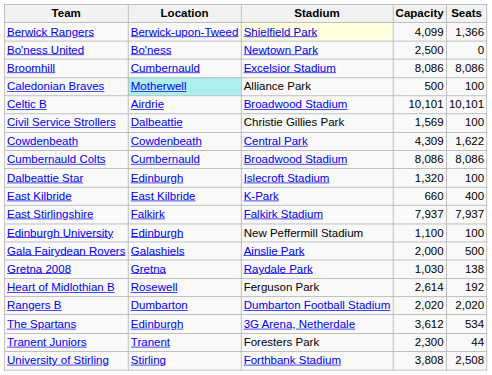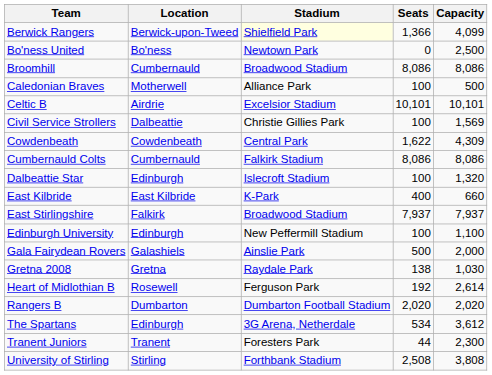 <table class="wikitable sortable">
 <tr>
 <th>Team</th>
 <th>Location</th>
 <th>Stadium</th>
+<th data-sort-type="number">Seats</th>
 <th data-sort-type="number">Capacity</th>
-<th data-sort-type="number">Seats</th>
 </tr>
 <tr>
 <td><a href='#'>Berwick Rangers</a></td>
 <td><a href='#'>Berwick-upon-Tweed</a></td>
 <td style="background: lightyellow;"><a href='#'>Shielfield Park</a></td>
+<td align=right>1,366</td>
 <td align=right>4,099</td>
-<td align=right>1,366</td>
 </tr>
 <tr>
 <td><a href='#'>Bo'ness United</a></td>
 <td><a href='#'>Bo'ness</a></td>
 <td><a href='#'>Newtown Park</a></td>
+<td align=right>0</td>
 <td align=right>2,500</td>
-<td align=right>0</td>
 </tr>
 <tr>
 <td><a href='#'>Broomhill</a></td>
 <td><a href='#'>Cumbernauld</a></td>
-<td><a href='#'>Excelsior Stadium</a></td>
+<td><a href='#'>Broadwood Stadium</a></td>
 <td align=right>8,086</td>
 <td align=right>8,086</td>
 </tr>
 <tr>
 <td><a href='#'>Caledonian Braves</a></td>
-<td style="background: paleturquoise;"><a href='#'>Motherwell</a></td>
+<td><a href='#'>Motherwell</a></td>
 <td>Alliance Park</td>
+<td align=right>100</td>
 <td align=right>500</td>
-<td align=right>100</td>
 </tr>
 <tr>
 <td><a href='#'>Celtic B</a></td>
 <td><a href='#'>Airdrie</a></td>
-<td><a href='#'>Broadwood Stadium</a></td>
+<td><a href='#'>Excelsior Stadium</a></td>
 <td align=right>10,101</td>
 <td align=right>10,101</td>
 </tr>
 <tr>
 <td><a href='#'>Civil Service Strollers</a></td>
 <td><a href='#'>Dalbeattie</a></td>
 <td>Christie Gillies Park</td>
+<td align=right>100</td>
 <td align=right>1,569</td>
-<td align=right>100</td>
 </tr>
 <tr>
 <td><a href='#'>Cowdenbeath</a></td>
 <td><a href='#'>Cowdenbeath</a></td>
 <td><a href='#'>Central Park</a></td>
+<td align=right>1,622</td>
 <td align=right>4,309</td>
-<td align=right>1,622</td>
 </tr>
 <tr>
 <td><a href='#'>Cumbernauld Colts</a></td>
 <td><a href='#'>Cumbernauld</a></td>
-<td><a href='#'>Broadwood Stadium</a></td>
+<td><a href='#'>Falkirk Stadium</a></td>
 <td align=right>8,086</td>
 <td align=right>8,086</td>
 </tr>
 <tr>
 <td><a href='#'>Dalbeattie Star</a></td>
 <td><a href='#'>Edinburgh</a></td>
 <td><a href='#'>Islecroft Stadium</a></td>
+<td align=right>100</td>
 <td align=right>1,320</td>
-<td align=right>100</td>
 </tr>
 <tr>
 <td><a href='#'>East Kilbride</a></td>
 <td><a href='#'>East Kilbride</a></td>
 <td><a href='#'>K-Park</a></td>
+<td align=right>400</td>
 <td align=right>660</td>
-<td align=right>400</td>
 </tr>
 <tr>
 <td><a href='#'>East Stirlingshire</a></td>
 <td><a href='#'>Falkirk</a></td>
-<td><a href='#'>Falkirk Stadium</a></td>
+<td><a href='#'>Broadwood Stadium</a></td>
 <td align=right>7,937</td>
 <td align=right>7,937</td>
 </tr>
 <tr>
 <td><a href='#'>Edinburgh University</a></td>
 <td><a href='#'>Edinburgh</a></td>
 <td>New Peffermill Stadium</td>
+<td align=right>100</td>
 <td align=right>1,100</td>
-<td align=right>100</td>
 </tr>
 <tr>
 <td><a href='#'>Gala Fairydean Rovers</a></td>
 <td><a href='#'>Galashiels</a></td>
 <td><a href='#'>Ainslie Park</a></td>
+<td align=right>500</td>
 <td align=right>2,000</td>
-<td align=right>500</td>
 </tr>
 <tr>
 <td><a href='#'>Gretna 2008</a></td>
 <td><a href='#'>Gretna</a></td>
 <td><a href='#'>Raydale Park</a></td>
+<td align=right>138</td>
 <td align=right>1,030</td>
-<td align=right>138</td>
 </tr>
 <tr>
 <td><a href='#'>Heart of Midlothian B</a></td>
 <td><a href='#'>Rosewell</a></td>
 <td>Ferguson Park</td>
+<td align=right>192</td>
 <td align=right>2,614</td>
-<td align=right>192</td>
 </tr>
 <tr>
 <td><a href='#'>Rangers B</a></td>
 <td><a href='#'>Dumbarton</a></td>
 <td><a href='#'>Dumbarton Football Stadium</a></td>
 <td align=right>2,020</td>
 <td align=right>2,020</td>
 </tr>
 <tr>
 <td><a href='#'>The Spartans</a></td>
 <td><a href='#'>Edinburgh</a></td>
 <td><a href='#'>3G Arena, Netherdale</a></td>
+<td align=right>534</td>
 <td align=right>3,612</td>
-<td align=right>534</td>
 </tr>
 <tr>
 <td><a href='#'>Tranent Juniors</a></td>
 <td><a href='#'>Tranent</a></td>
 <td>Foresters Park</td>
+<td align=right>44</td>
 <td align=right>2,300</td>
-<td align=right>44</td>
 </tr>
 <tr>
 <td><a href='#'>University of Stirling</a></td>
 <td><a href='#'>Stirling</a></td>
 <td><a href='#'>Forthbank Stadium</a></td>
+<td align=right>2,508</td>
 <td align=right>3,808</td>
-<td align=right>2,508</td>
 </tr>
 </table>
